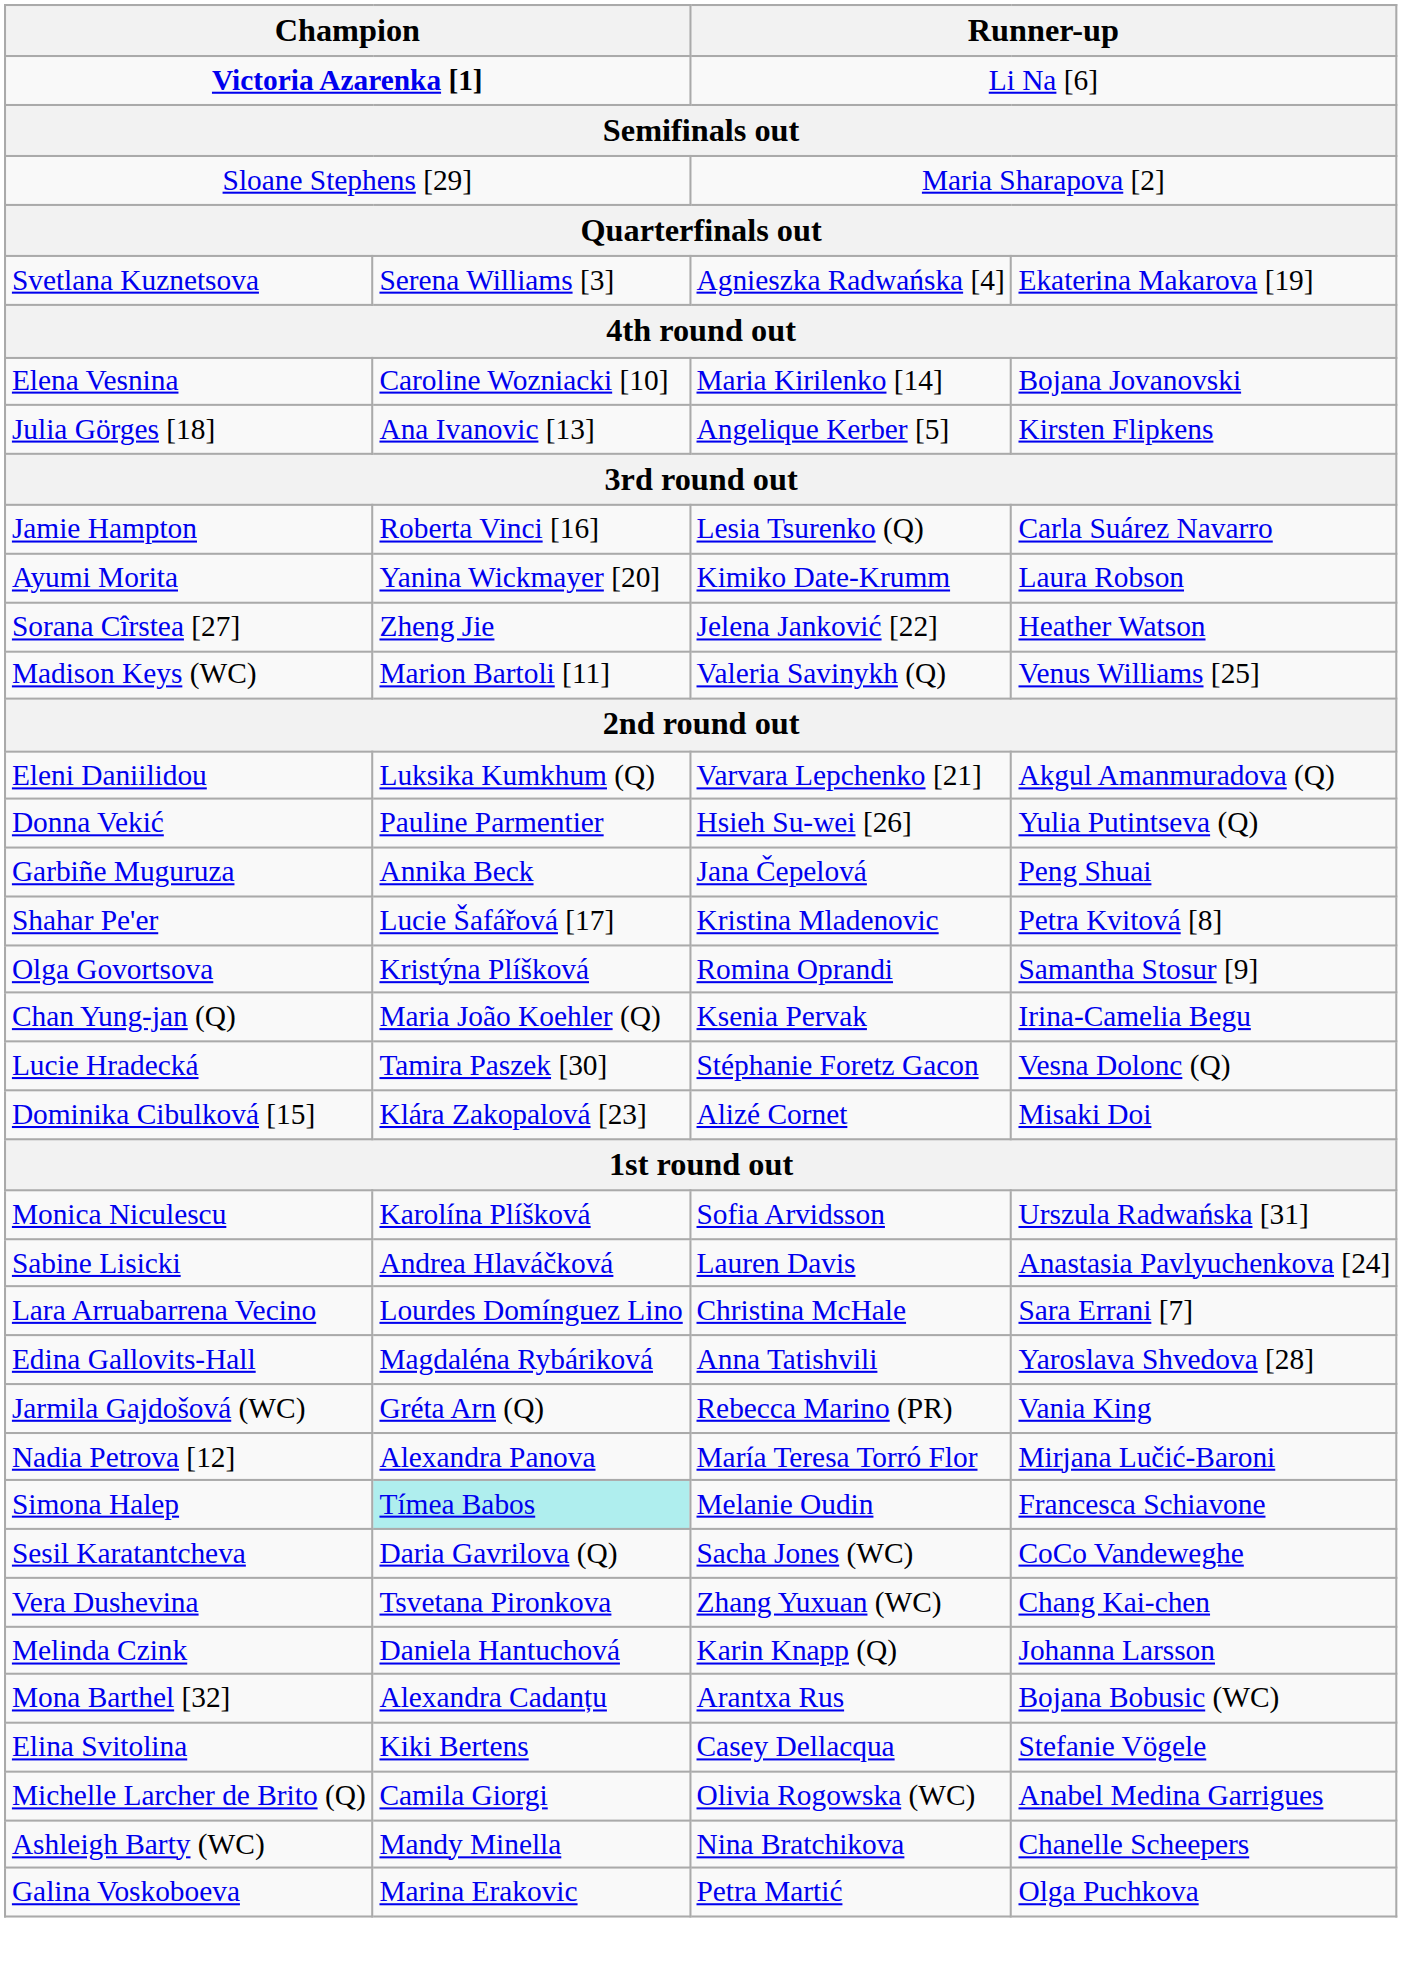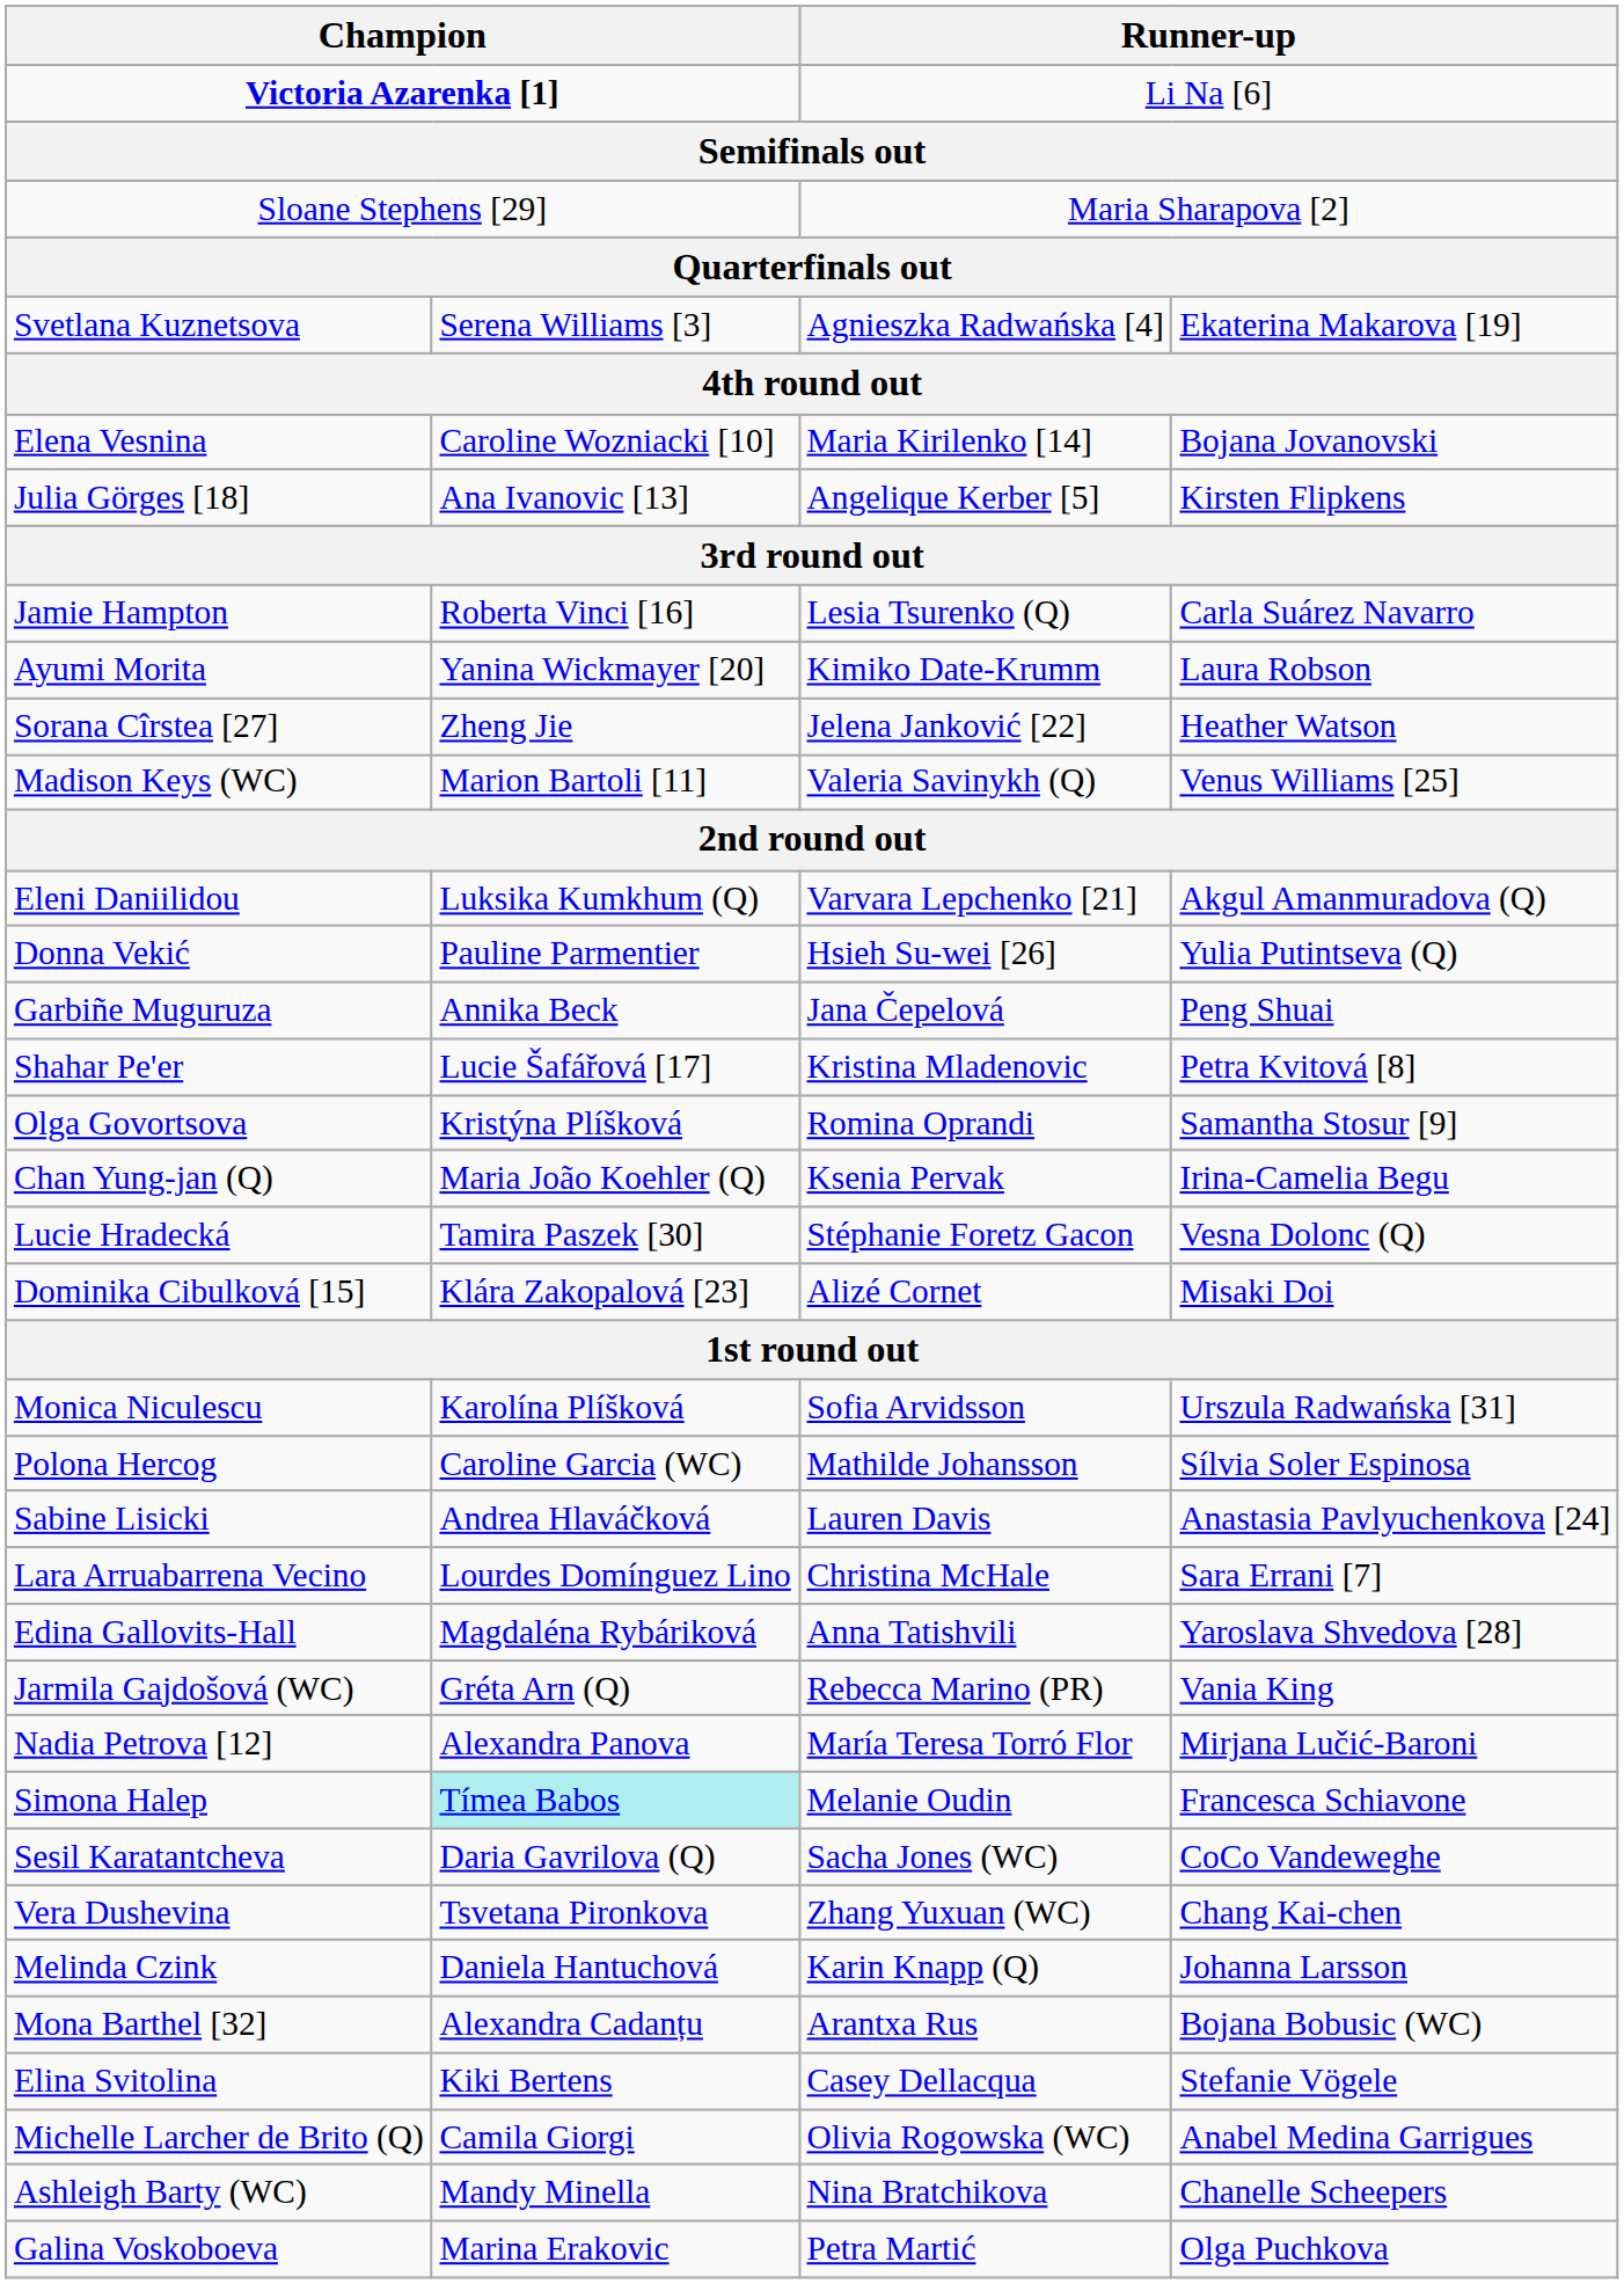 <table class="wikitable collapsible collapsed" style="font-size:90%">
 <tr style="font-size:110%">
 <th colspan="2"><strong>Champion</strong></th>
 <th colspan="2">Runner-up</th>
 </tr>
 <tr style="text-align:center;">
 <td colspan="2"> <strong><a href='#'>Victoria Azarenka</a> [1]</strong></td>
 <td colspan="2"> <a href='#'>Li Na</a> [6]</td>
 </tr>
 <tr style="font-size:110%">
 <th colspan="4">Semifinals out</th>
 </tr>
 <tr style="text-align:center;">
 <td colspan="2"> <a href='#'>Sloane Stephens</a> [29]</td>
 <td colspan="2"> <a href='#'>Maria Sharapova</a> [2]</td>
 </tr>
 <tr style="font-size:110%">
 <th colspan="4">Quarterfinals out</th>
 </tr>
 <tr>
 <td> <a href='#'>Svetlana Kuznetsova</a></td>
 <td> <a href='#'>Serena Williams</a> [3]</td>
 <td> <a href='#'>Agnieszka Radwańska</a> [4]</td>
 <td> <a href='#'>Ekaterina Makarova</a>  [19]</td>
 </tr>
 <tr style="font-size:110%">
 <th colspan="4">4th round out</th>
 </tr>
 <tr>
 <td> <a href='#'>Elena Vesnina</a></td>
 <td> <a href='#'>Caroline Wozniacki</a> [10]</td>
 <td> <a href='#'>Maria Kirilenko</a> [14]</td>
 <td> <a href='#'>Bojana Jovanovski</a></td>
 </tr>
 <tr>
 <td> <a href='#'>Julia Görges</a> [18]</td>
 <td> <a href='#'>Ana Ivanovic</a> [13]</td>
 <td> <a href='#'>Angelique Kerber</a> [5]</td>
 <td> <a href='#'>Kirsten Flipkens</a></td>
 </tr>
 <tr style="font-size:110%">
 <th colspan="4">3rd round out</th>
 </tr>
 <tr>
 <td> <a href='#'>Jamie Hampton</a></td>
 <td> <a href='#'>Roberta Vinci</a> [16]</td>
 <td> <a href='#'>Lesia Tsurenko</a> (Q)</td>
 <td> <a href='#'>Carla Suárez Navarro</a></td>
 </tr>
 <tr>
 <td> <a href='#'>Ayumi Morita</a></td>
 <td> <a href='#'>Yanina Wickmayer</a> [20]</td>
 <td> <a href='#'>Kimiko Date-Krumm</a></td>
 <td> <a href='#'>Laura Robson</a></td>
 </tr>
 <tr>
 <td> <a href='#'>Sorana Cîrstea</a> [27]</td>
 <td> <a href='#'>Zheng Jie</a></td>
 <td> <a href='#'>Jelena Janković</a> [22]</td>
 <td> <a href='#'>Heather Watson</a></td>
 </tr>
 <tr>
 <td> <a href='#'>Madison Keys</a> (WC)</td>
 <td> <a href='#'>Marion Bartoli</a> [11]</td>
 <td> <a href='#'>Valeria Savinykh</a> (Q)</td>
 <td> <a href='#'>Venus Williams</a> [25]</td>
 </tr>
 <tr style="font-size:110%">
 <th colspan="4">2nd round out</th>
 </tr>
 <tr>
 <td> <a href='#'>Eleni Daniilidou</a></td>
 <td> <a href='#'>Luksika Kumkhum</a> (Q)</td>
 <td> <a href='#'>Varvara Lepchenko</a> [21]</td>
 <td> <a href='#'>Akgul Amanmuradova</a> (Q)</td>
 </tr>
 <tr>
 <td> <a href='#'>Donna Vekić</a></td>
 <td> <a href='#'>Pauline Parmentier</a></td>
 <td> <a href='#'>Hsieh Su-wei</a> [26]</td>
 <td> <a href='#'>Yulia Putintseva</a> (Q)</td>
 </tr>
 <tr>
 <td> <a href='#'>Garbiñe Muguruza</a></td>
 <td> <a href='#'>Annika Beck</a></td>
 <td> <a href='#'>Jana Čepelová</a></td>
 <td> <a href='#'>Peng Shuai</a></td>
 </tr>
 <tr>
 <td> <a href='#'>Shahar Pe'er</a></td>
 <td> <a href='#'>Lucie Šafářová</a> [17]</td>
 <td> <a href='#'>Kristina Mladenovic</a></td>
 <td> <a href='#'>Petra Kvitová</a> [8]</td>
 </tr>
 <tr>
 <td> <a href='#'>Olga Govortsova</a></td>
 <td> <a href='#'>Kristýna Plíšková</a></td>
 <td> <a href='#'>Romina Oprandi</a></td>
 <td> <a href='#'>Samantha Stosur</a> [9]</td>
 </tr>
 <tr>
 <td> <a href='#'>Chan Yung-jan</a> (Q)</td>
 <td> <a href='#'>Maria João Koehler</a> (Q)</td>
 <td> <a href='#'>Ksenia Pervak</a></td>
 <td> <a href='#'>Irina-Camelia Begu</a></td>
 </tr>
 <tr>
 <td> <a href='#'>Lucie Hradecká</a></td>
 <td> <a href='#'>Tamira Paszek</a> [30]</td>
 <td> <a href='#'>Stéphanie Foretz Gacon</a></td>
 <td> <a href='#'>Vesna Dolonc</a> (Q)</td>
 </tr>
 <tr>
 <td> <a href='#'>Dominika Cibulková</a> [15]</td>
 <td> <a href='#'>Klára Zakopalová</a> [23]</td>
 <td> <a href='#'>Alizé Cornet</a></td>
 <td> <a href='#'>Misaki Doi</a></td>
 </tr>
 <tr style="font-size:110%">
 <th colspan="4">1st round out</th>
 </tr>
 <tr>
 <td> <a href='#'>Monica Niculescu</a></td>
 <td> <a href='#'>Karolína Plíšková</a></td>
 <td> <a href='#'>Sofia Arvidsson</a></td>
 <td> <a href='#'>Urszula Radwańska</a> [31]</td>
 </tr>
 <tr>
+<td> <a href='#'>Polona Hercog</a></td>
+<td> <a href='#'>Caroline Garcia</a> (WC)</td>
+<td> <a href='#'>Mathilde Johansson</a></td>
+<td> <a href='#'>Sílvia Soler Espinosa</a></td>
+</tr>
+<tr>
 <td> <a href='#'>Sabine Lisicki</a></td>
 <td> <a href='#'>Andrea Hlaváčková</a></td>
 <td> <a href='#'>Lauren Davis</a></td>
 <td> <a href='#'>Anastasia Pavlyuchenkova</a> [24]</td>
 </tr>
 <tr>
 <td> <a href='#'>Lara Arruabarrena Vecino</a></td>
 <td> <a href='#'>Lourdes Domínguez Lino</a></td>
 <td> <a href='#'>Christina McHale</a></td>
 <td> <a href='#'>Sara Errani</a> [7]</td>
 </tr>
 <tr>
 <td> <a href='#'>Edina Gallovits-Hall</a></td>
 <td> <a href='#'>Magdaléna Rybáriková</a></td>
 <td> <a href='#'>Anna Tatishvili</a></td>
 <td> <a href='#'>Yaroslava Shvedova</a> [28]</td>
 </tr>
 <tr>
 <td> <a href='#'>Jarmila Gajdošová</a> (WC)</td>
 <td> <a href='#'>Gréta Arn</a> (Q)</td>
 <td> <a href='#'>Rebecca Marino</a> (PR)</td>
 <td> <a href='#'>Vania King</a></td>
 </tr>
 <tr>
 <td> <a href='#'>Nadia Petrova</a> [12]</td>
 <td> <a href='#'>Alexandra Panova</a></td>
 <td> <a href='#'>María Teresa Torró Flor</a></td>
 <td> <a href='#'>Mirjana Lučić-Baroni</a></td>
 </tr>
 <tr>
 <td> <a href='#'>Simona Halep</a></td>
 <td style="background: paleturquoise;"> <a href='#'>Tímea Babos</a></td>
 <td> <a href='#'>Melanie Oudin</a></td>
 <td> <a href='#'>Francesca Schiavone</a></td>
 </tr>
 <tr>
 <td> <a href='#'>Sesil Karatantcheva</a></td>
 <td> <a href='#'>Daria Gavrilova</a> (Q)</td>
 <td> <a href='#'>Sacha Jones</a> (WC)</td>
 <td> <a href='#'>CoCo Vandeweghe</a></td>
 </tr>
 <tr>
 <td> <a href='#'>Vera Dushevina</a></td>
 <td> <a href='#'>Tsvetana Pironkova</a></td>
 <td> <a href='#'>Zhang Yuxuan</a> (WC)</td>
 <td> <a href='#'>Chang Kai-chen</a></td>
 </tr>
 <tr>
 <td> <a href='#'>Melinda Czink</a></td>
 <td> <a href='#'>Daniela Hantuchová</a></td>
 <td> <a href='#'>Karin Knapp</a> (Q)</td>
 <td> <a href='#'>Johanna Larsson</a></td>
 </tr>
 <tr>
 <td> <a href='#'>Mona Barthel</a> [32]</td>
 <td> <a href='#'>Alexandra Cadanțu</a></td>
 <td> <a href='#'>Arantxa Rus</a></td>
 <td> <a href='#'>Bojana Bobusic</a> (WC)</td>
 </tr>
 <tr>
 <td> <a href='#'>Elina Svitolina</a></td>
 <td> <a href='#'>Kiki Bertens</a></td>
 <td> <a href='#'>Casey Dellacqua</a></td>
 <td> <a href='#'>Stefanie Vögele</a></td>
 </tr>
 <tr>
 <td> <a href='#'>Michelle Larcher de Brito</a> (Q)</td>
 <td> <a href='#'>Camila Giorgi</a></td>
 <td> <a href='#'>Olivia Rogowska</a> (WC)</td>
 <td> <a href='#'>Anabel Medina Garrigues</a></td>
 </tr>
 <tr>
 <td> <a href='#'>Ashleigh Barty</a> (WC)</td>
 <td> <a href='#'>Mandy Minella</a></td>
 <td> <a href='#'>Nina Bratchikova</a></td>
 <td> <a href='#'>Chanelle Scheepers</a></td>
 </tr>
 <tr>
 <td> <a href='#'>Galina Voskoboeva</a></td>
 <td> <a href='#'>Marina Erakovic</a></td>
 <td> <a href='#'>Petra Martić</a></td>
 <td> <a href='#'>Olga Puchkova</a></td>
 </tr>
 </table>
